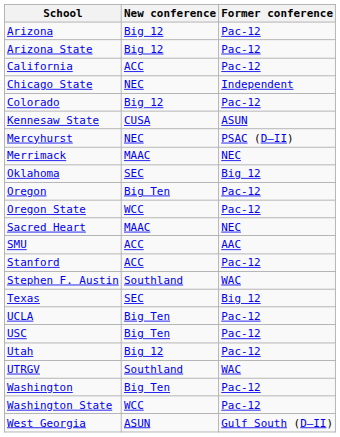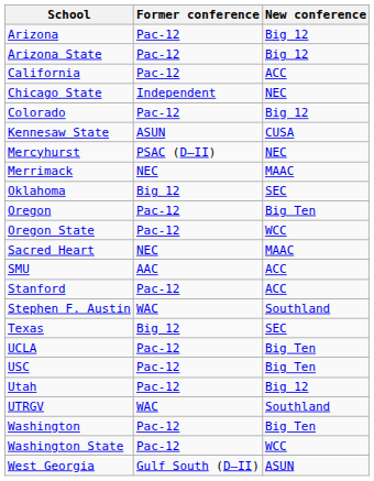 <table class="wikitable sortable">
 <tr>
 <th>School</th>
+<th>Former conference</th>
 <th>New conference</th>
-<th>Former conference</th>
 </tr>
 <tr>
 <td><a href='#'>Arizona</a></td>
+<td><a href='#'>Pac-12</a></td>
 <td><a href='#'>Big 12</a></td>
-<td><a href='#'>Pac-12</a></td>
 </tr>
 <tr>
 <td><a href='#'>Arizona State</a></td>
+<td><a href='#'>Pac-12</a></td>
 <td><a href='#'>Big 12</a></td>
-<td><a href='#'>Pac-12</a></td>
 </tr>
 <tr>
 <td><a href='#'>California</a></td>
+<td><a href='#'>Pac-12</a></td>
 <td><a href='#'>ACC</a></td>
-<td><a href='#'>Pac-12</a></td>
 </tr>
 <tr>
 <td><a href='#'>Chicago State</a></td>
+<td><a href='#'>Independent</a></td>
 <td><a href='#'>NEC</a></td>
-<td><a href='#'>Independent</a></td>
 </tr>
 <tr>
 <td><a href='#'>Colorado</a></td>
+<td><a href='#'>Pac-12</a></td>
 <td><a href='#'>Big 12</a></td>
-<td><a href='#'>Pac-12</a></td>
 </tr>
 <tr>
 <td><a href='#'>Kennesaw State</a></td>
+<td><a href='#'>ASUN</a></td>
 <td><a href='#'>CUSA</a></td>
-<td><a href='#'>ASUN</a></td>
 </tr>
 <tr>
 <td><a href='#'>Mercyhurst</a></td>
+<td><a href='#'>PSAC</a> (<a href='#'>D–II</a>)</td>
 <td><a href='#'>NEC</a></td>
-<td><a href='#'>PSAC</a> (<a href='#'>D–II</a>)</td>
 </tr>
 <tr>
 <td><a href='#'>Merrimack</a></td>
+<td><a href='#'>NEC</a></td>
 <td><a href='#'>MAAC</a></td>
-<td><a href='#'>NEC</a></td>
 </tr>
 <tr>
 <td><a href='#'>Oklahoma</a></td>
+<td><a href='#'>Big 12</a></td>
 <td><a href='#'>SEC</a></td>
+</tr>
+<tr>
+<td><a href='#'>Oregon</a></td>
+<td><a href='#'>Pac-12</a></td>
+<td><a href='#'>Big Ten</a></td>
+</tr>
+<tr>
+<td><a href='#'>Oregon State</a></td>
+<td><a href='#'>Pac-12</a></td>
+<td><a href='#'>WCC</a></td>
+</tr>
+<tr>
+<td><a href='#'>Sacred Heart</a></td>
+<td><a href='#'>NEC</a></td>
+<td><a href='#'>MAAC</a></td>
+</tr>
+<tr>
+<td><a href='#'>SMU</a></td>
+<td><a href='#'>AAC</a></td>
+<td><a href='#'>ACC</a></td>
+</tr>
+<tr>
+<td><a href='#'>Stanford</a></td>
+<td><a href='#'>Pac-12</a></td>
+<td><a href='#'>ACC</a></td>
+</tr>
+<tr>
+<td><a href='#'>Stephen F. Austin</a></td>
+<td><a href='#'>WAC</a></td>
+<td><a href='#'>Southland</a></td>
+</tr>
+<tr>
+<td><a href='#'>Texas</a></td>
+<td><a href='#'>Big 12</a></td>
+<td><a href='#'>SEC</a></td>
+</tr>
+<tr>
+<td><a href='#'>UCLA</a></td>
+<td><a href='#'>Pac-12</a></td>
+<td><a href='#'>Big Ten</a></td>
+</tr>
+<tr>
+<td><a href='#'>USC</a></td>
+<td><a href='#'>Pac-12</a></td>
+<td><a href='#'>Big Ten</a></td>
+</tr>
+<tr>
+<td><a href='#'>Utah</a></td>
+<td><a href='#'>Pac-12</a></td>
 <td><a href='#'>Big 12</a></td>
 </tr>
 <tr>
-<td><a href='#'>Oregon</a></td>
-<td><a href='#'>Big Ten</a></td>
-<td><a href='#'>Pac-12</a></td>
-</tr>
-<tr>
-<td><a href='#'>Oregon State</a></td>
-<td><a href='#'>WCC</a></td>
-<td><a href='#'>Pac-12</a></td>
-</tr>
-<tr>
-<td><a href='#'>Sacred Heart</a></td>
-<td><a href='#'>MAAC</a></td>
-<td><a href='#'>NEC</a></td>
-</tr>
-<tr>
-<td><a href='#'>SMU</a></td>
-<td><a href='#'>ACC</a></td>
-<td><a href='#'>AAC</a></td>
-</tr>
-<tr>
-<td><a href='#'>Stanford</a></td>
-<td><a href='#'>ACC</a></td>
-<td><a href='#'>Pac-12</a></td>
-</tr>
-<tr>
-<td><a href='#'>Stephen F. Austin</a></td>
+<td><a href='#'>UTRGV</a></td>
+<td><a href='#'>WAC</a></td>
 <td><a href='#'>Southland</a></td>
-<td><a href='#'>WAC</a></td>
-</tr>
-<tr>
-<td><a href='#'>Texas</a></td>
-<td><a href='#'>SEC</a></td>
-<td><a href='#'>Big 12</a></td>
-</tr>
-<tr>
-<td><a href='#'>UCLA</a></td>
-<td><a href='#'>Big Ten</a></td>
-<td><a href='#'>Pac-12</a></td>
-</tr>
-<tr>
-<td><a href='#'>USC</a></td>
-<td><a href='#'>Big Ten</a></td>
-<td><a href='#'>Pac-12</a></td>
-</tr>
-<tr>
-<td><a href='#'>Utah</a></td>
-<td><a href='#'>Big 12</a></td>
-<td><a href='#'>Pac-12</a></td>
-</tr>
-<tr>
-<td><a href='#'>UTRGV</a></td>
-<td><a href='#'>Southland</a></td>
-<td><a href='#'>WAC</a></td>
 </tr>
 <tr>
 <td><a href='#'>Washington</a></td>
+<td><a href='#'>Pac-12</a></td>
 <td><a href='#'>Big Ten</a></td>
-<td><a href='#'>Pac-12</a></td>
 </tr>
 <tr>
 <td><a href='#'>Washington State</a></td>
+<td><a href='#'>Pac-12</a></td>
 <td><a href='#'>WCC</a></td>
-<td><a href='#'>Pac-12</a></td>
 </tr>
 <tr>
 <td><a href='#'>West Georgia</a></td>
+<td><a href='#'>Gulf South</a> (<a href='#'>D–II</a>)</td>
 <td><a href='#'>ASUN</a></td>
-<td><a href='#'>Gulf South</a> (<a href='#'>D–II</a>)</td>
 </tr>
 </table>
